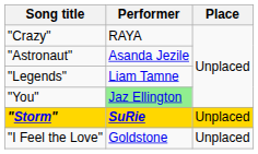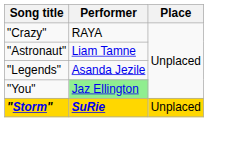 <table class="sortable wikitable">
 <tr>
 <th>Song title</th>
 <th>Performer</th>
 <th>Place</th>
 </tr>
 <tr>
 <td>"Crazy"</td>
 <td>RAYA</td>
 <td rowspan=4>Unplaced</td>
 </tr>
 <tr>
 <td>"Astronaut"</td>
-<td><a href='#'>Asanda Jezile</a></td>
+<td><a href='#'>Liam Tamne</a></td>
 </tr>
 <tr>
 <td>"Legends"</td>
-<td><a href='#'>Liam Tamne</a></td>
+<td><a href='#'>Asanda Jezile</a></td>
 </tr>
 <tr>
 <td>"You"</td>
 <td style="background: lightgreen;"><a href='#'>Jaz Ellington</a></td>
 </tr>
 <tr style="background:gold;">
 <td><strong><em>"<a href='#'>Storm</a>"</em></strong></td>
 <td><strong><em><a href='#'>SuRie</a></em></strong></td>
 <td>Unplaced</td>
 </tr>
-<tr>
-<td>"I Feel the Love"</td>
-<td><a href='#'>Goldstone</a></td>
-<td>Unplaced</td>
-</tr>
 </table>
